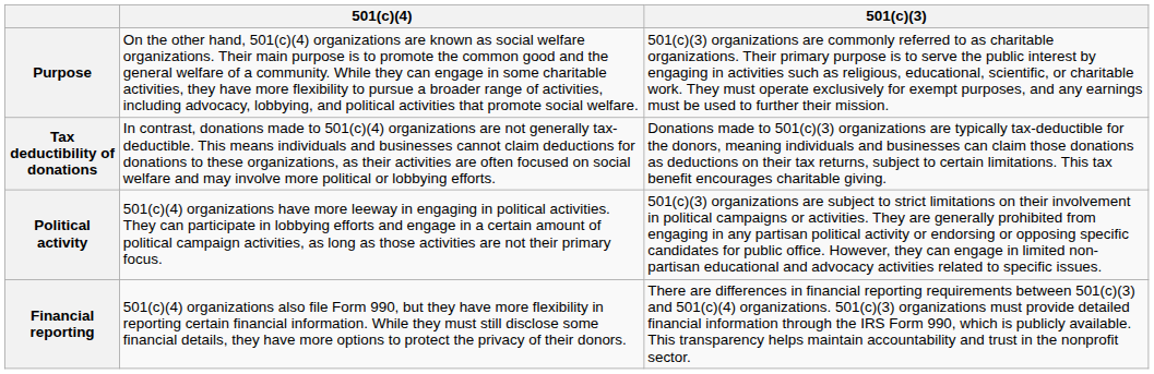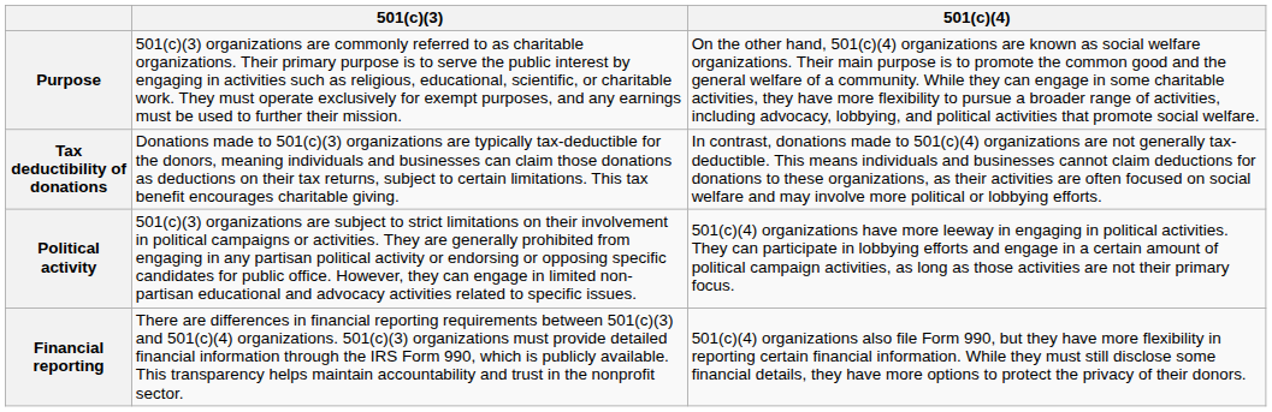 <table class="wikitable">
 <tr>
 <th></th>
+<th>501(c)(3)</th>
 <th>501(c)(4)</th>
-<th>501(c)(3)</th>
 </tr>
 <tr>
 <th>Purpose</th>
+<td>501(c)(3) organizations are commonly referred to as charitable organizations. Their primary purpose is to serve the public interest by engaging in activities such as religious, educational, scientific, or charitable work. They must operate exclusively for exempt purposes, and any earnings must be used to further their mission.</td>
 <td>On the other hand, 501(c)(4) organizations are known as social welfare organizations. Their main purpose is to promote the common good and the general welfare of a community. While they can engage in some charitable activities, they have more flexibility to pursue a broader range of activities, including advocacy, lobbying, and political activities that promote social welfare.</td>
-<td>501(c)(3) organizations are commonly referred to as charitable organizations. Their primary purpose is to serve the public interest by engaging in activities such as religious, educational, scientific, or charitable work. They must operate exclusively for exempt purposes, and any earnings must be used to further their mission.</td>
 </tr>
 <tr>
 <th>Tax deductibility of donations</th>
+<td>Donations made to 501(c)(3) organizations are typically tax-deductible for the donors, meaning individuals and businesses can claim those donations as deductions on their tax returns, subject to certain limitations. This tax benefit encourages charitable giving.</td>
 <td>In contrast, donations made to 501(c)(4) organizations are not generally tax-deductible. This means individuals and businesses cannot claim deductions for donations to these organizations, as their activities are often focused on social welfare and may involve more political or lobbying efforts.</td>
-<td>Donations made to 501(c)(3) organizations are typically tax-deductible for the donors, meaning individuals and businesses can claim those donations as deductions on their tax returns, subject to certain limitations. This tax benefit encourages charitable giving.</td>
 </tr>
 <tr>
 <th>Political activity</th>
+<td>501(c)(3) organizations are subject to strict limitations on their involvement in political campaigns or activities. They are generally prohibited from engaging in any partisan political activity or endorsing or opposing specific candidates for public office. However, they can engage in limited non-partisan educational and advocacy activities related to specific issues.</td>
 <td>501(c)(4) organizations have more leeway in engaging in political activities. They can participate in lobbying efforts and engage in a certain amount of political campaign activities, as long as those activities are not their primary focus.</td>
-<td>501(c)(3) organizations are subject to strict limitations on their involvement in political campaigns or activities. They are generally prohibited from engaging in any partisan political activity or endorsing or opposing specific candidates for public office. However, they can engage in limited non-partisan educational and advocacy activities related to specific issues.</td>
 </tr>
 <tr>
 <th>Financial reporting</th>
+<td>There are differences in financial reporting requirements between 501(c)(3) and 501(c)(4) organizations. 501(c)(3) organizations must provide detailed financial information through the IRS Form 990, which is publicly available. This transparency helps maintain accountability and trust in the nonprofit sector.</td>
 <td>501(c)(4) organizations also file Form 990, but they have more flexibility in reporting certain financial information. While they must still disclose some financial details, they have more options to protect the privacy of their donors.</td>
-<td>There are differences in financial reporting requirements between 501(c)(3) and 501(c)(4) organizations. 501(c)(3) organizations must provide detailed financial information through the IRS Form 990, which is publicly available. This transparency helps maintain accountability and trust in the nonprofit sector.</td>
 </tr>
 </table>
